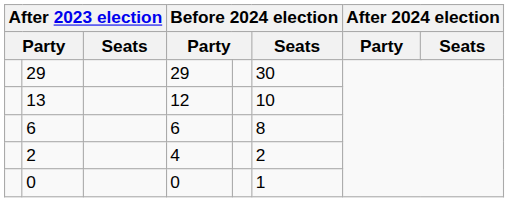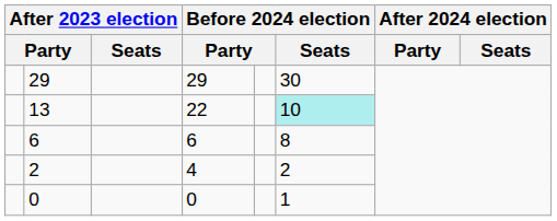 <table class="wikitable">
 <tr>
 <th colspan="3">After <a href='#'>2023 election</a></th>
 <th colspan="3">Before 2024 election</th>
 <th colspan="3">After 2024 election</th>
 </tr>
 <tr>
 <th colspan="2">Party</th>
 <th>Seats</th>
 <th colspan="2">Party</th>
 <th>Seats</th>
 <th colspan="2">Party</th>
 <th>Seats</th>
 </tr>
 <tr>
 <td></td>
 <td>29</td>
 <td></td>
 <td>29</td>
 <td></td>
 <td>30</td>
 </tr>
 <tr>
 <td></td>
 <td>13</td>
 <td></td>
-<td>12</td>
+<td>22</td>
 <td></td>
-<td>10</td>
+<td style="background: paleturquoise;">10</td>
 </tr>
 <tr>
 <td></td>
 <td>6</td>
 <td></td>
 <td>6</td>
 <td></td>
 <td>8</td>
 </tr>
 <tr>
 <td></td>
 <td>2</td>
 <td></td>
 <td>4</td>
 <td></td>
 <td>2</td>
 </tr>
 <tr>
 <td></td>
 <td>0</td>
 <td></td>
 <td>0</td>
 <td></td>
 <td>1</td>
 </tr>
 </table>
